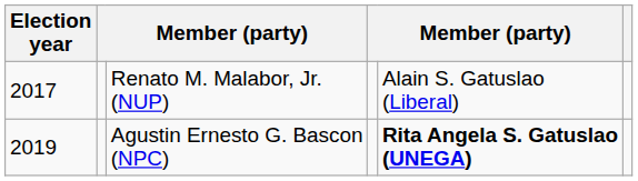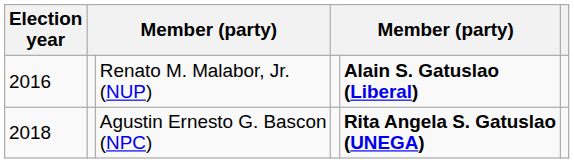 <table class=wikitable>
 <tr>
 <th width=60px>Election<br>year</th>
 <th colspan=2 width=140px>Member (party)</th>
 <th colspan=2 width=140px>Member (party)</th>
 <th !></th>
 </tr>
 <tr>
-<td>2017</td>
+<td>2016</td>
 <td bgcolor=></td>
 <td>Renato M. Malabor, Jr.<br>(<a href='#'>NUP</a>)</td>
 <td bgcolor=></td>
-<td>Alain S. Gatuslao<br>(<a href='#'>Liberal</a>)</td>
+<td><strong>Alain S. Gatuslao<br>(<a href='#'>Liberal</a>)</strong></td>
 <td></td>
 </tr>
 <tr>
-<td>2019</td>
+<td>2018</td>
 <td bgcolor=></td>
 <td>Agustin Ernesto G. Bascon<br>(<a href='#'>NPC</a>)</td>
 <td bgcolor=></td>
 <td><strong>Rita Angela S. Gatuslao<br>(<a href='#'>UNEGA</a>)</strong></td>
 <td></td>
 </tr>
 </table>
